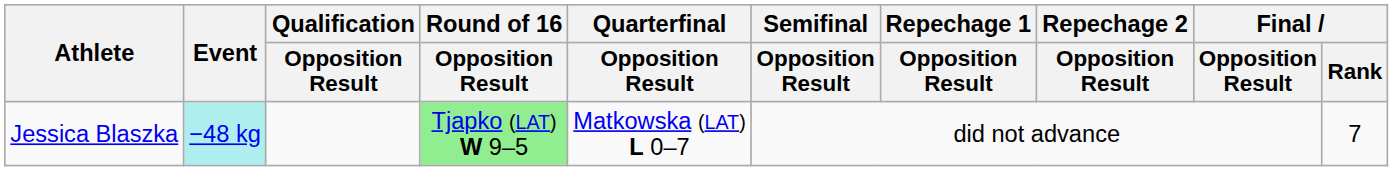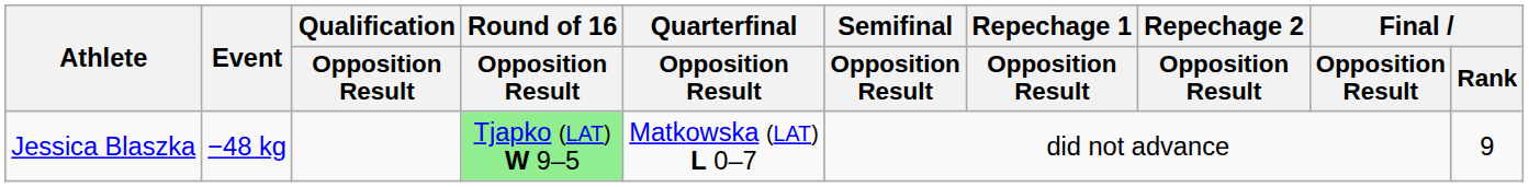 <table class="wikitable" style="font-size:90%">
 <tr>
 <th rowspan=2>Athlete</th>
 <th rowspan=2>Event</th>
 <th>Qualification</th>
 <th>Round of 16</th>
 <th>Quarterfinal</th>
 <th>Semifinal</th>
 <th>Repechage 1</th>
 <th>Repechage 2</th>
 <th colspan=2>Final / </th>
 </tr>
 <tr style="font-size: 95%">
 <th>Opposition<br>Result</th>
 <th>Opposition<br>Result</th>
 <th>Opposition<br>Result</th>
 <th>Opposition<br>Result</th>
 <th>Opposition<br>Result</th>
 <th>Opposition<br>Result</th>
 <th>Opposition<br>Result</th>
 <th>Rank</th>
 </tr>
 <tr align=center>
 <td align=left><a href='#'>Jessica Blaszka</a></td>
-<td align=left style="background: paleturquoise;"><a href='#'>−48 kg</a></td>
+<td align=left><a href='#'>−48 kg</a></td>
 <td></td>
 <td style="background: lightgreen;"> <a href='#'>Tjapko</a> <small>(<a href='#'>LAT</a>)</small><br><strong>W</strong> 9–5</td>
 <td> <a href='#'>Matkowska</a> <small>(<a href='#'>LAT</a>)</small><br><strong>L</strong> 0–7</td>
 <td colspan=4>did not advance</td>
-<td>7</td>
+<td>9</td>
 </tr>
 </table>
